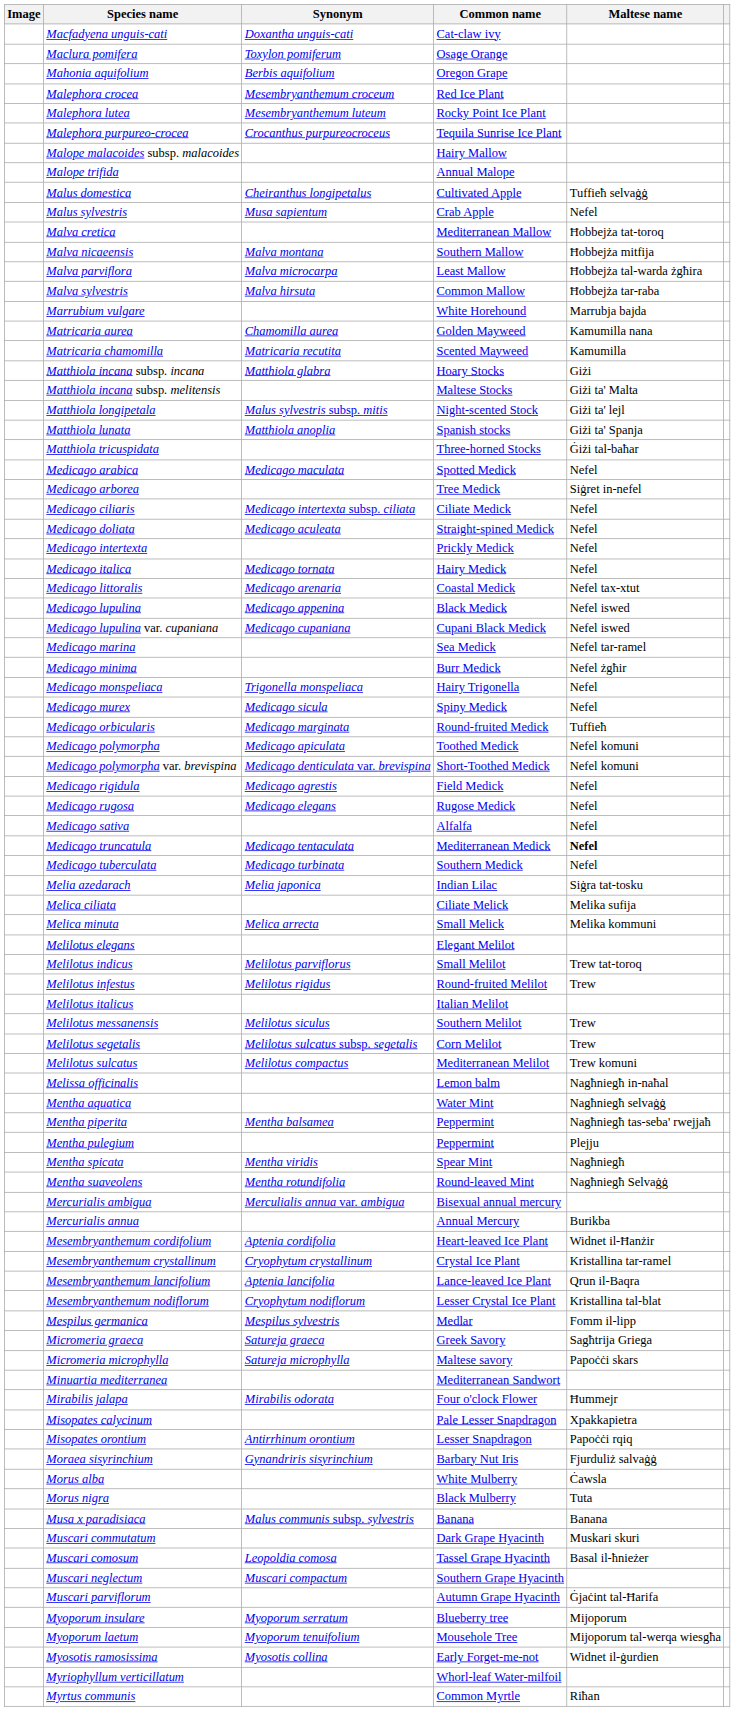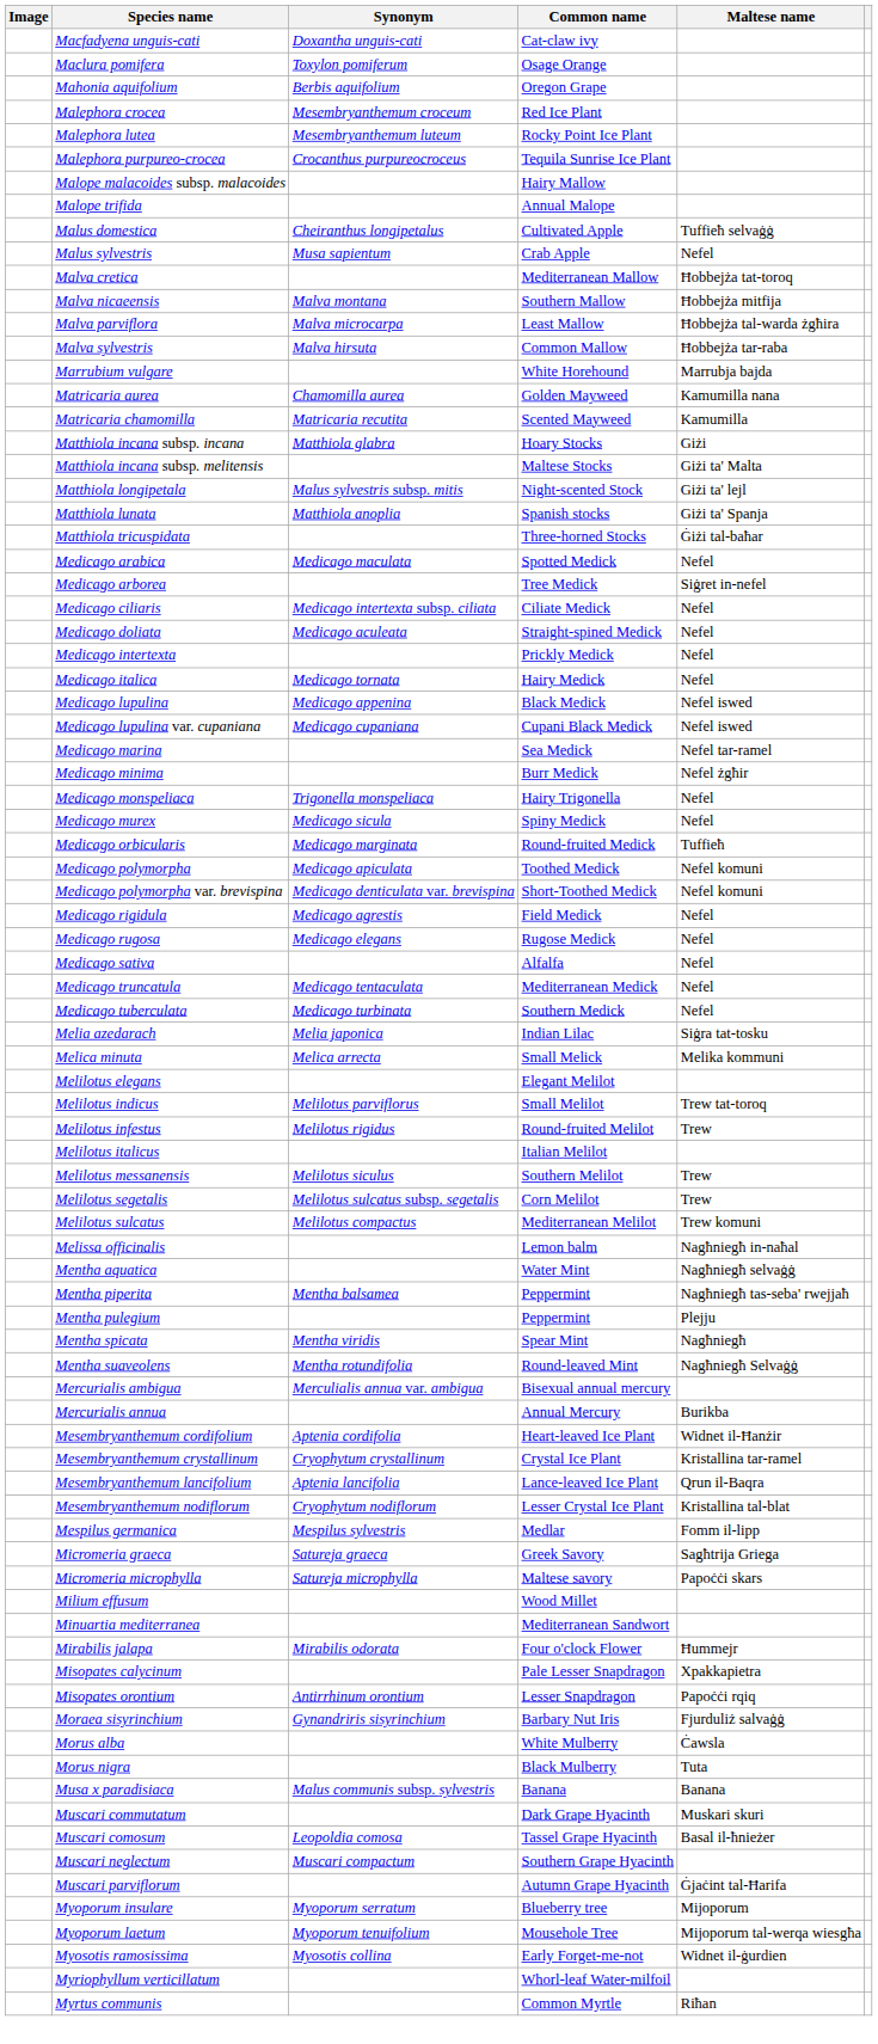 <table class="wikitable" style="background: white">
 <tr>
 <th>Image</th>
 <th>Species name</th>
 <th>Synonym</th>
 <th>Common name</th>
 <th>Maltese name</th>
 <th></th>
 </tr>
 <tr>
 <td></td>
 <td><em><a href='#'>Macfadyena unguis-cati</a></em></td>
 <td><em><a href='#'>Doxantha unguis-cati</a></em></td>
 <td><a href='#'>Cat-claw ivy</a></td>
 <td></td>
 <td></td>
 </tr>
 <tr>
 <td></td>
 <td><em><a href='#'>Maclura pomifera</a></em></td>
 <td><em><a href='#'>Toxylon pomiferum</a></em></td>
 <td><a href='#'>Osage Orange</a></td>
 <td></td>
 <td></td>
 </tr>
 <tr>
 <td></td>
 <td><em><a href='#'>Mahonia aquifolium</a></em></td>
 <td><em><a href='#'>Berbis aquifolium</a></em></td>
 <td><a href='#'>Oregon Grape</a></td>
 <td></td>
 <td></td>
 </tr>
 <tr>
 <td></td>
 <td><em><a href='#'>Malephora crocea</a></em></td>
 <td><em><a href='#'>Mesembryanthemum croceum</a></em></td>
 <td><a href='#'>Red Ice Plant</a></td>
 <td></td>
 <td></td>
 </tr>
 <tr>
 <td></td>
 <td><em><a href='#'>Malephora lutea</a></em></td>
 <td><em><a href='#'>Mesembryanthemum luteum</a></em></td>
 <td><a href='#'>Rocky Point Ice Plant</a></td>
 <td></td>
 <td></td>
 </tr>
 <tr>
 <td></td>
 <td><em><a href='#'>Malephora purpureo-crocea</a></em></td>
 <td><em><a href='#'>Crocanthus purpureocroceus</a></em></td>
 <td><a href='#'>Tequila Sunrise Ice Plant</a></td>
 <td></td>
 <td></td>
 </tr>
 <tr>
 <td></td>
 <td><em><a href='#'>Malope malacoides</a></em> subsp. <em>malacoides</em></td>
 <td></td>
 <td><a href='#'>Hairy Mallow</a></td>
 <td></td>
 <td></td>
 </tr>
 <tr>
 <td></td>
 <td><em><a href='#'>Malope trifida</a></em></td>
 <td></td>
 <td><a href='#'>Annual Malope</a></td>
 <td></td>
 <td></td>
 </tr>
 <tr>
 <td></td>
 <td><em><a href='#'>Malus domestica</a></em></td>
 <td><em><a href='#'>Cheiranthus longipetalus</a></em></td>
 <td><a href='#'>Cultivated Apple</a></td>
 <td>Tuffieħ selvaġġ</td>
 <td></td>
 </tr>
 <tr>
 <td></td>
 <td><em><a href='#'>Malus sylvestris</a></em></td>
 <td><em><a href='#'>Musa sapientum</a></em></td>
 <td><a href='#'>Crab Apple</a></td>
 <td>Nefel</td>
 <td></td>
 </tr>
 <tr>
 <td></td>
 <td><em><a href='#'>Malva cretica</a></em></td>
 <td></td>
 <td><a href='#'>Mediterranean Mallow</a></td>
 <td>Ħobbejża tat-toroq</td>
 <td></td>
 </tr>
 <tr>
 <td></td>
 <td><em><a href='#'>Malva nicaeensis</a></em></td>
 <td><em><a href='#'>Malva montana</a></em></td>
 <td><a href='#'>Southern Mallow</a></td>
 <td>Ħobbejża mitfija</td>
 <td></td>
 </tr>
 <tr>
 <td></td>
 <td><em><a href='#'>Malva parviflora</a></em></td>
 <td><em><a href='#'>Malva microcarpa</a></em></td>
 <td><a href='#'>Least Mallow</a></td>
 <td>Ħobbejża tal-warda żgħira</td>
 <td></td>
 </tr>
 <tr>
 <td></td>
 <td><em><a href='#'>Malva sylvestris</a></em></td>
 <td><em><a href='#'>Malva hirsuta</a></em></td>
 <td><a href='#'>Common Mallow</a></td>
 <td>Ħobbejża tar-raba</td>
 <td></td>
 </tr>
 <tr>
 <td></td>
 <td><em><a href='#'>Marrubium vulgare</a></em></td>
 <td></td>
 <td><a href='#'>White Horehound</a></td>
 <td>Marrubja bajda</td>
 <td></td>
 </tr>
 <tr>
 <td></td>
 <td><em><a href='#'>Matricaria aurea</a></em></td>
 <td><em><a href='#'>Chamomilla aurea</a></em></td>
 <td><a href='#'>Golden Mayweed</a></td>
 <td>Kamumilla nana</td>
 <td></td>
 </tr>
 <tr>
 <td></td>
 <td><em><a href='#'>Matricaria chamomilla</a></em></td>
 <td><em><a href='#'>Matricaria recutita</a></em></td>
 <td><a href='#'>Scented Mayweed</a></td>
 <td>Kamumilla</td>
 <td></td>
 </tr>
 <tr>
 <td></td>
 <td><em><a href='#'>Matthiola incana</a></em> subsp<em>. incana</em></td>
 <td><em><a href='#'>Matthiola glabra</a></em></td>
 <td><a href='#'>Hoary Stocks</a></td>
 <td>Giżi</td>
 <td></td>
 </tr>
 <tr>
 <td></td>
 <td><em><a href='#'>Matthiola incana</a></em> subsp<em>. melitensis</em></td>
 <td></td>
 <td><a href='#'>Maltese Stocks</a></td>
 <td>Giżi ta' Malta</td>
 <td></td>
 </tr>
 <tr>
 <td></td>
 <td><em><a href='#'>Matthiola longipetala</a></em></td>
 <td><a href='#'><em>Malus sylvestris</em> subsp. <em>mitis</em></a></td>
 <td><a href='#'>Night-scented Stock</a></td>
 <td>Giżi ta' lejl</td>
 <td></td>
 </tr>
 <tr>
 <td></td>
 <td><em><a href='#'>Matthiola lunata</a></em></td>
 <td><em><a href='#'>Matthiola anoplia</a></em></td>
 <td><a href='#'>Spanish stocks</a></td>
 <td>Giżi ta' Spanja</td>
 <td></td>
 </tr>
 <tr>
 <td></td>
 <td><em><a href='#'>Matthiola tricuspidata</a></em></td>
 <td></td>
 <td><a href='#'>Three-horned Stocks</a></td>
 <td>Ġiżi tal-baħar</td>
 <td></td>
 </tr>
 <tr>
 <td></td>
 <td><em><a href='#'>Medicago arabica</a></em></td>
 <td><em><a href='#'>Medicago maculata</a></em></td>
 <td><a href='#'>Spotted Medick</a></td>
 <td>Nefel</td>
 <td></td>
 </tr>
 <tr>
 <td></td>
 <td><em><a href='#'>Medicago arborea</a></em></td>
 <td></td>
 <td><a href='#'>Tree Medick</a></td>
 <td>Siġret in-nefel</td>
 <td></td>
 </tr>
 <tr>
 <td></td>
 <td><em><a href='#'>Medicago ciliaris</a></em></td>
 <td><a href='#'><em>Medicago intertexta</em> subsp. <em>ciliata </em></a></td>
 <td><a href='#'>Ciliate Medick</a></td>
 <td>Nefel</td>
 <td></td>
 </tr>
 <tr>
 <td></td>
 <td><em><a href='#'>Medicago doliata</a></em></td>
 <td><em><a href='#'>Medicago aculeata</a></em></td>
 <td><a href='#'>Straight-spined Medick</a></td>
 <td>Nefel</td>
 <td></td>
 </tr>
 <tr>
 <td></td>
 <td><em><a href='#'>Medicago intertexta</a></em></td>
 <td></td>
 <td><a href='#'>Prickly Medick</a></td>
 <td>Nefel</td>
 <td></td>
 </tr>
 <tr>
 <td></td>
 <td><em><a href='#'>Medicago italica</a></em></td>
 <td><em><a href='#'>Medicago tornata</a></em></td>
 <td><a href='#'>Hairy Medick</a></td>
 <td>Nefel</td>
 <td></td>
 </tr>
 <tr>
 <td></td>
-<td><em><a href='#'>Medicago littoralis</a></em></td>
-<td><em><a href='#'>Medicago arenaria</a></em></td>
-<td><a href='#'>Coastal Medick</a></td>
-<td>Nefel tax-xtut</td>
-<td></td>
-</tr>
-<tr>
-<td></td>
 <td><em><a href='#'>Medicago lupulina</a></em></td>
 <td><em><a href='#'>Medicago appenina</a></em></td>
 <td><a href='#'>Black Medick</a></td>
 <td>Nefel iswed</td>
 <td></td>
 </tr>
 <tr>
 <td></td>
 <td><em><a href='#'>Medicago lupulina</a></em> var. <em>cupaniana</em></td>
 <td><em><a href='#'>Medicago cupaniana</a></em></td>
 <td><a href='#'>Cupani Black Medick</a></td>
 <td>Nefel iswed</td>
 <td></td>
 </tr>
 <tr>
 <td></td>
 <td><em><a href='#'>Medicago marina</a></em></td>
 <td></td>
 <td><a href='#'>Sea Medick</a></td>
 <td>Nefel tar-ramel</td>
 <td></td>
 </tr>
 <tr>
 <td></td>
 <td><em><a href='#'>Medicago minima</a></em></td>
 <td></td>
 <td><a href='#'>Burr Medick</a></td>
 <td>Nefel żgħir</td>
 <td></td>
 </tr>
 <tr>
 <td></td>
 <td><em><a href='#'>Medicago monspeliaca</a></em></td>
 <td><em><a href='#'>Trigonella monspeliaca</a></em></td>
 <td><a href='#'>Hairy Trigonella</a></td>
 <td>Nefel</td>
 <td></td>
 </tr>
 <tr>
 <td></td>
 <td><em><a href='#'>Medicago murex</a></em></td>
 <td><em><a href='#'>Medicago sicula</a></em></td>
 <td><a href='#'>Spiny Medick</a></td>
 <td>Nefel</td>
 <td></td>
 </tr>
 <tr>
 <td></td>
 <td><em><a href='#'>Medicago orbicularis</a></em></td>
 <td><em><a href='#'>Medicago marginata</a></em></td>
 <td><a href='#'>Round-fruited Medick</a></td>
 <td>Tuffieħ</td>
 <td></td>
 </tr>
 <tr>
 <td></td>
 <td><em><a href='#'>Medicago polymorpha</a></em></td>
 <td><em><a href='#'>Medicago apiculata</a></em></td>
 <td><a href='#'>Toothed Medick</a></td>
 <td>Nefel komuni</td>
 <td></td>
 </tr>
 <tr>
 <td></td>
 <td><em><a href='#'>Medicago polymorpha</a></em> var. <em>brevispina</em></td>
 <td><a href='#'><em>Medicago denticulata</em> var. <em>brevispina </em></a></td>
 <td><a href='#'>Short-Toothed Medick</a></td>
 <td>Nefel komuni</td>
 <td></td>
 </tr>
 <tr>
 <td></td>
 <td><em><a href='#'>Medicago rigidula</a></em></td>
 <td><em><a href='#'>Medicago agrestis</a></em></td>
 <td><a href='#'>Field Medick</a></td>
 <td>Nefel</td>
 <td></td>
 </tr>
 <tr>
 <td></td>
 <td><em><a href='#'>Medicago rugosa</a></em></td>
 <td><em><a href='#'>Medicago elegans</a></em></td>
 <td><a href='#'>Rugose Medick</a></td>
 <td>Nefel</td>
 <td></td>
 </tr>
 <tr>
 <td></td>
 <td><em><a href='#'>Medicago sativa</a></em></td>
 <td></td>
 <td><a href='#'>Alfalfa</a></td>
 <td>Nefel</td>
 <td></td>
 </tr>
 <tr>
 <td></td>
 <td><em><a href='#'>Medicago truncatula</a></em></td>
 <td><em><a href='#'>Medicago tentaculata</a></em></td>
 <td><a href='#'>Mediterranean Medick</a></td>
-<td><strong>Nefel</strong></td>
+<td>Nefel</td>
 <td></td>
 </tr>
 <tr>
 <td></td>
 <td><em><a href='#'>Medicago tuberculata</a></em></td>
 <td><em><a href='#'>Medicago turbinata</a></em></td>
 <td><a href='#'>Southern Medick</a></td>
 <td>Nefel</td>
 <td></td>
 </tr>
 <tr>
 <td></td>
 <td><em><a href='#'>Melia azedarach</a></em></td>
 <td><em><a href='#'>Melia japonica</a></em></td>
 <td><a href='#'>Indian Lilac</a></td>
 <td>Siġra tat-tosku</td>
-<td></td>
-</tr>
-<tr>
-<td></td>
-<td><em><a href='#'>Melica ciliata</a></em></td>
-<td></td>
-<td><a href='#'>Ciliate Melick</a></td>
-<td>Melika sufija</td>
 <td></td>
 </tr>
 <tr>
 <td></td>
 <td><em><a href='#'>Melica minuta</a></em></td>
 <td><em><a href='#'>Melica arrecta</a></em></td>
 <td><a href='#'>Small Melick</a></td>
 <td>Melika kommuni</td>
 <td></td>
 </tr>
 <tr>
 <td></td>
 <td><em><a href='#'>Melilotus elegans</a></em></td>
 <td></td>
 <td><a href='#'>Elegant Melilot</a></td>
 <td></td>
 <td></td>
 </tr>
 <tr>
 <td></td>
 <td><em><a href='#'>Melilotus indicus</a></em></td>
 <td><em><a href='#'>Melilotus parviflorus</a></em></td>
 <td><a href='#'>Small Melilot</a></td>
 <td>Trew tat-toroq</td>
 <td></td>
 </tr>
 <tr>
 <td></td>
 <td><em><a href='#'>Melilotus infestus</a></em></td>
 <td><em><a href='#'>Melilotus rigidus</a></em></td>
 <td><a href='#'>Round-fruited Melilot</a></td>
 <td>Trew</td>
 <td></td>
 </tr>
 <tr>
 <td></td>
 <td><em><a href='#'>Melilotus italicus</a></em></td>
 <td></td>
 <td><a href='#'>Italian Melilot</a></td>
 <td></td>
 <td></td>
 </tr>
 <tr>
 <td></td>
 <td><em><a href='#'>Melilotus messanensis</a></em></td>
 <td><em><a href='#'>Melilotus siculus</a></em></td>
 <td><a href='#'>Southern Melilot</a></td>
 <td>Trew</td>
 <td></td>
 </tr>
 <tr>
 <td></td>
 <td><em><a href='#'>Melilotus segetalis</a></em></td>
 <td><a href='#'><em>Melilotus sulcatus</em> subsp. <em>segetalis </em></a></td>
 <td><a href='#'>Corn Melilot</a></td>
 <td>Trew</td>
 <td></td>
 </tr>
 <tr>
 <td></td>
 <td><em><a href='#'>Melilotus sulcatus</a></em></td>
 <td><em><a href='#'>Melilotus compactus</a></em></td>
 <td><a href='#'>Mediterranean Melilot</a></td>
 <td>Trew komuni</td>
 <td></td>
 </tr>
 <tr>
 <td></td>
 <td><em><a href='#'>Melissa officinalis</a></em></td>
 <td></td>
 <td><a href='#'>Lemon balm</a></td>
 <td>Nagħniegħ in-naħal</td>
 <td></td>
 </tr>
 <tr>
 <td></td>
 <td><em><a href='#'>Mentha aquatica</a></em></td>
 <td></td>
 <td><a href='#'>Water Mint</a></td>
 <td>Nagħniegħ selvaġġ</td>
 <td></td>
 </tr>
 <tr>
 <td></td>
 <td><em><a href='#'>Mentha piperita</a></em></td>
 <td><em><a href='#'>Mentha balsamea</a></em></td>
 <td><a href='#'>Peppermint</a></td>
 <td>Nagħniegħ tas-seba' rwejjaħ</td>
 <td></td>
 </tr>
 <tr>
 <td></td>
 <td><em><a href='#'>Mentha pulegium</a></em></td>
 <td></td>
 <td><a href='#'>Peppermint</a></td>
 <td>Plejju</td>
 <td></td>
 </tr>
 <tr>
 <td></td>
 <td><em><a href='#'>Mentha spicata</a></em></td>
 <td><em><a href='#'>Mentha viridis</a></em></td>
 <td><a href='#'>Spear Mint</a></td>
 <td>Nagħniegħ</td>
 <td></td>
 </tr>
 <tr>
 <td></td>
 <td><em><a href='#'>Mentha suaveolens</a></em></td>
 <td><em><a href='#'>Mentha rotundifolia</a></em></td>
 <td><a href='#'>Round-leaved Mint</a></td>
 <td>Nagħniegħ Selvaġġ</td>
 <td></td>
 </tr>
 <tr>
 <td></td>
 <td><em><a href='#'>Mercurialis ambigua</a></em></td>
 <td><a href='#'><em>Merculialis annua</em> var. <em>ambigua</em></a></td>
 <td><a href='#'>Bisexual annual mercury</a></td>
 <td></td>
 <td></td>
 </tr>
 <tr>
 <td></td>
 <td><em><a href='#'>Mercurialis annua</a></em></td>
 <td></td>
 <td><a href='#'>Annual Mercury</a></td>
 <td>Burikba</td>
 <td></td>
 </tr>
 <tr>
 <td></td>
 <td><em><a href='#'>Mesembryanthemum cordifolium</a></em></td>
 <td><em><a href='#'>Aptenia cordifolia</a></em></td>
 <td><a href='#'>Heart-leaved Ice Plant</a></td>
 <td>Widnet il-Ħanżir</td>
 <td></td>
 </tr>
 <tr>
 <td></td>
 <td><em><a href='#'>Mesembryanthemum crystallinum</a></em></td>
 <td><em><a href='#'>Cryophytum crystallinum</a></em></td>
 <td><a href='#'>Crystal Ice Plant</a></td>
 <td>Kristallina tar-ramel</td>
 <td></td>
 </tr>
 <tr>
 <td></td>
 <td><em><a href='#'>Mesembryanthemum lancifolium</a></em></td>
 <td><em><a href='#'>Aptenia lancifolia</a></em></td>
 <td><a href='#'>Lance-leaved Ice Plant</a></td>
 <td>Qrun il-Baqra</td>
 <td></td>
 </tr>
 <tr>
 <td></td>
 <td><em><a href='#'>Mesembryanthemum nodiflorum</a></em></td>
 <td><em><a href='#'>Cryophytum nodiflorum</a></em></td>
 <td><a href='#'>Lesser Crystal Ice Plant</a></td>
 <td>Kristallina tal-blat</td>
 <td></td>
 </tr>
 <tr>
 <td></td>
 <td><em><a href='#'>Mespilus germanica</a></em></td>
 <td><em><a href='#'>Mespilus sylvestris</a></em></td>
 <td><a href='#'>Medlar</a></td>
 <td>Fomm il-lipp</td>
 <td></td>
 </tr>
 <tr>
 <td></td>
 <td><em><a href='#'>Micromeria graeca</a></em></td>
 <td><em><a href='#'>Satureja graeca</a></em></td>
 <td><a href='#'>Greek Savory</a></td>
 <td>Sagħtrija Griega</td>
 <td></td>
 </tr>
 <tr>
 <td></td>
 <td><em><a href='#'>Micromeria microphylla</a></em></td>
 <td><em><a href='#'>Satureja microphylla</a></em></td>
 <td><a href='#'>Maltese savory</a></td>
 <td>Papoċċi skars</td>
 <td></td>
 </tr>
 <tr>
 <td></td>
+<td><em><a href='#'>Milium effusum</a></em></td>
+<td></td>
+<td><a href='#'>Wood Millet</a></td>
+<td></td>
+<td></td>
+</tr>
+<tr>
+<td></td>
 <td><em><a href='#'>Minuartia mediterranea</a></em></td>
 <td></td>
 <td><a href='#'>Mediterranean Sandwort</a></td>
 <td></td>
 <td></td>
 </tr>
 <tr>
 <td></td>
 <td><em><a href='#'>Mirabilis jalapa</a></em></td>
 <td><em><a href='#'>Mirabilis odorata</a></em></td>
 <td><a href='#'>Four o'clock Flower</a></td>
 <td>Ħummejr</td>
 <td></td>
 </tr>
 <tr>
 <td></td>
 <td><em><a href='#'>Misopates calycinum</a></em></td>
 <td></td>
 <td><a href='#'>Pale Lesser Snapdragon</a></td>
 <td>Xpakkapietra</td>
 <td></td>
 </tr>
 <tr>
 <td></td>
 <td><em><a href='#'>Misopates orontium</a></em></td>
 <td><em><a href='#'>Antirrhinum orontium</a></em></td>
 <td><a href='#'>Lesser Snapdragon</a></td>
 <td>Papoċċi rqiq</td>
 <td></td>
 </tr>
 <tr>
 <td></td>
 <td><em><a href='#'>Moraea sisyrinchium</a></em></td>
 <td><em><a href='#'>Gynandriris sisyrinchium</a></em></td>
 <td><a href='#'>Barbary Nut Iris</a></td>
 <td>Fjurduliż salvaġġ</td>
 <td></td>
 </tr>
 <tr>
 <td></td>
 <td><em><a href='#'>Morus alba</a></em></td>
 <td></td>
 <td><a href='#'>White Mulberry</a></td>
 <td>Ċawsla</td>
 <td></td>
 </tr>
 <tr>
 <td></td>
 <td><em><a href='#'>Morus nigra</a></em></td>
 <td></td>
 <td><a href='#'>Black Mulberry</a></td>
 <td>Tuta</td>
 <td></td>
 </tr>
 <tr>
 <td></td>
 <td><em><a href='#'>Musa x paradisiaca</a></em></td>
 <td><a href='#'><em>Malus communis</em> subsp. <em>sylvestris </em></a></td>
 <td><a href='#'>Banana</a></td>
 <td>Banana</td>
 <td></td>
 </tr>
 <tr>
 <td></td>
 <td><em><a href='#'>Muscari commutatum</a></em></td>
 <td></td>
 <td><a href='#'>Dark Grape Hyacinth</a></td>
 <td>Muskari skuri</td>
 <td></td>
 </tr>
 <tr>
 <td></td>
 <td><em><a href='#'>Muscari comosum</a></em></td>
 <td><em><a href='#'>Leopoldia comosa</a></em></td>
 <td><a href='#'>Tassel Grape Hyacinth</a></td>
 <td>Basal il-ħnieżer</td>
 <td></td>
 </tr>
 <tr>
 <td></td>
 <td><em><a href='#'>Muscari neglectum</a></em></td>
 <td><em><a href='#'>Muscari compactum</a></em></td>
 <td><a href='#'>Southern Grape Hyacinth</a></td>
 <td></td>
 <td></td>
 </tr>
 <tr>
 <td></td>
 <td><em><a href='#'>Muscari parviflorum</a></em></td>
 <td></td>
 <td><a href='#'>Autumn Grape Hyacinth</a></td>
 <td>Ġjaċint tal-Ħarifa</td>
 <td></td>
 </tr>
 <tr>
 <td></td>
 <td><em><a href='#'>Myoporum insulare</a></em></td>
 <td><em><a href='#'>Myoporum serratum</a></em></td>
 <td><a href='#'>Blueberry tree</a></td>
 <td>Mijoporum</td>
 <td></td>
 </tr>
 <tr>
 <td></td>
 <td><em><a href='#'>Myoporum laetum</a></em></td>
 <td><em><a href='#'>Myoporum tenuifolium</a></em></td>
 <td><a href='#'>Mousehole Tree</a></td>
 <td>Mijoporum tal-werqa wiesgħa</td>
 <td></td>
 </tr>
 <tr>
 <td></td>
 <td><em><a href='#'>Myosotis ramosissima</a></em></td>
 <td><em><a href='#'>Myosotis collina</a></em></td>
 <td><a href='#'>Early Forget-me-not</a></td>
 <td>Widnet il-ġurdien</td>
 <td></td>
 </tr>
 <tr>
 <td></td>
 <td><em><a href='#'>Myriophyllum verticillatum</a></em></td>
 <td></td>
 <td><a href='#'>Whorl-leaf Water-milfoil</a></td>
 <td></td>
 <td></td>
 </tr>
 <tr>
 <td></td>
 <td><em><a href='#'>Myrtus communis</a></em></td>
 <td></td>
 <td><a href='#'>Common Myrtle</a></td>
 <td>Riħan</td>
 <td></td>
 </tr>
 </table>
